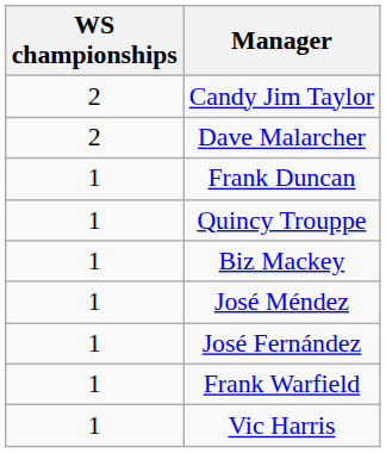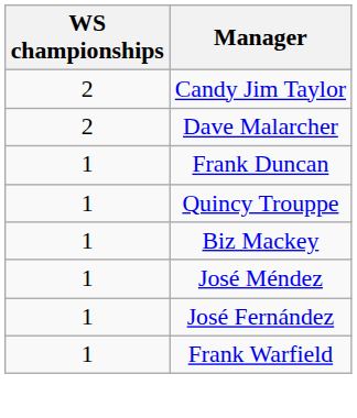 <table class="sortable wikitable" style="text-align:center;">
 <tr>
 <th>WS<br>championships</th>
 <th>Manager</th>
 </tr>
 <tr>
 <td>2</td>
 <td><a href='#'>Candy Jim Taylor</a></td>
 </tr>
 <tr>
 <td>2</td>
 <td><a href='#'>Dave Malarcher</a></td>
 </tr>
 <tr>
 <td>1</td>
 <td><a href='#'>Frank Duncan</a></td>
 </tr>
 <tr>
 <td>1</td>
 <td><a href='#'>Quincy Trouppe</a></td>
 </tr>
 <tr>
 <td>1</td>
 <td><a href='#'>Biz Mackey</a></td>
 </tr>
 <tr>
 <td>1</td>
 <td><a href='#'>José Méndez</a></td>
 </tr>
 <tr>
 <td>1</td>
 <td><a href='#'>José Fernández</a></td>
 </tr>
 <tr>
 <td>1</td>
 <td><a href='#'>Frank Warfield</a></td>
 </tr>
-<tr>
-<td>1</td>
-<td><a href='#'>Vic Harris</a></td>
-</tr>
 </table>
